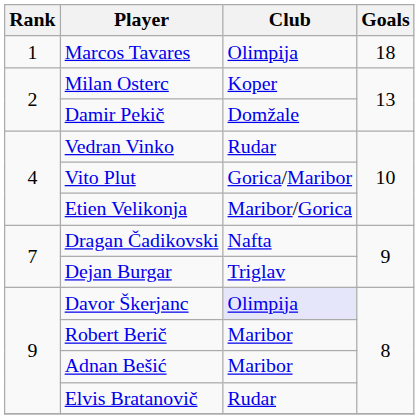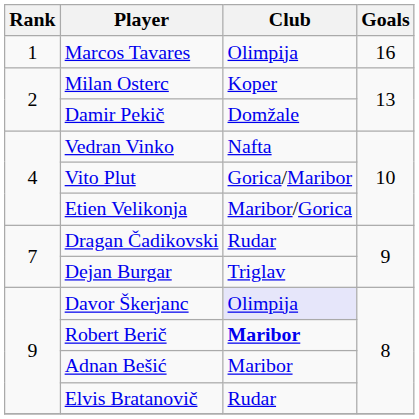 <table class="wikitable" style="text-align:left">
 <tr>
 <th>Rank</th>
 <th>Player</th>
 <th>Club</th>
 <th>Goals</th>
 </tr>
 <tr>
 <td rowspan=1 align=center>1</td>
 <td> <a href='#'>Marcos Tavares</a></td>
 <td><a href='#'>Olimpija</a></td>
-<td align=center>18</td>
+<td align=center>16</td>
 </tr>
 <tr>
 <td rowspan=2 align=center>2</td>
 <td> <a href='#'>Milan Osterc</a></td>
 <td><a href='#'>Koper</a></td>
 <td rowspan=2 align=center>13</td>
 </tr>
 <tr>
 <td> <a href='#'>Damir Pekič</a></td>
 <td><a href='#'>Domžale</a></td>
 </tr>
 <tr>
 <td rowspan=3 align=center>4</td>
 <td> <a href='#'>Vedran Vinko</a></td>
-<td><a href='#'>Rudar</a></td>
+<td><a href='#'>Nafta</a></td>
 <td rowspan=3 align=center>10</td>
 </tr>
 <tr>
 <td> <a href='#'>Vito Plut</a></td>
 <td><a href='#'>Gorica</a>/<a href='#'>Maribor</a></td>
 </tr>
 <tr>
 <td> <a href='#'>Etien Velikonja</a></td>
 <td><a href='#'>Maribor</a>/<a href='#'>Gorica</a></td>
 </tr>
 <tr>
 <td rowspan=2 align=center>7</td>
 <td> <a href='#'>Dragan Čadikovski</a></td>
-<td><a href='#'>Nafta</a></td>
+<td><a href='#'>Rudar</a></td>
 <td rowspan=2 align=center>9</td>
 </tr>
 <tr>
 <td> <a href='#'>Dejan Burgar</a></td>
 <td><a href='#'>Triglav</a></td>
 </tr>
 <tr>
 <td rowspan=4 align=center>9</td>
 <td> <a href='#'>Davor Škerjanc</a></td>
 <td style="background: lavender;"><a href='#'>Olimpija</a></td>
 <td rowspan=4 align=center>8</td>
 </tr>
 <tr>
 <td> <a href='#'>Robert Berič</a></td>
-<td><a href='#'>Maribor</a></td>
+<td><strong><a href='#'>Maribor</a></strong></td>
 </tr>
 <tr>
 <td> <a href='#'>Adnan Bešić</a></td>
 <td><a href='#'>Maribor</a></td>
 </tr>
 <tr>
 <td> <a href='#'>Elvis Bratanovič</a></td>
 <td><a href='#'>Rudar</a></td>
 </tr>
 <tr>
 </tr>
 </table>
